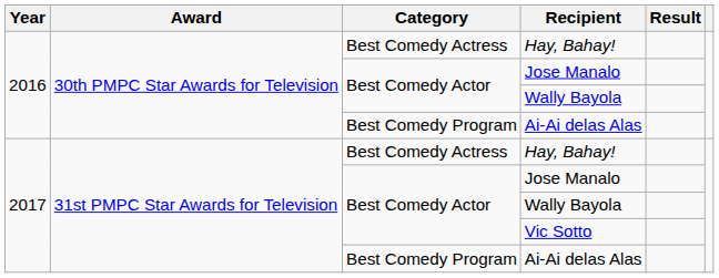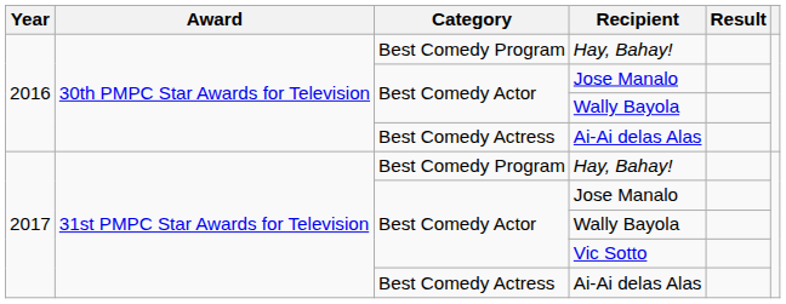 <table class="wikitable">
 <tr>
 <th>Year</th>
 <th>Award</th>
 <th>Category</th>
 <th>Recipient</th>
 <th>Result</th>
 <th></th>
 </tr>
 <tr>
 <td rowspan=4>2016</td>
 <td rowspan=4><a href='#'>30th PMPC Star Awards for Television</a></td>
-<td>Best Comedy Actress</td>
+<td>Best Comedy Program</td>
 <td><em>Hay, Bahay!</em></td>
 <td></td>
 <td rowspan=4></td>
 </tr>
 <tr>
 <td rowspan=2>Best Comedy Actor</td>
 <td><a href='#'>Jose Manalo</a></td>
 <td></td>
 </tr>
 <tr>
 <td><a href='#'>Wally Bayola</a></td>
 <td></td>
 </tr>
 <tr>
-<td>Best Comedy Program</td>
+<td>Best Comedy Actress</td>
 <td><a href='#'>Ai-Ai delas Alas</a></td>
 <td></td>
 </tr>
 <tr>
 <td rowspan=5>2017</td>
 <td rowspan=5><a href='#'>31st PMPC Star Awards for Television</a></td>
-<td>Best Comedy Actress</td>
+<td>Best Comedy Program</td>
 <td><em>Hay, Bahay!</em></td>
 <td></td>
 <td rowspan=5></td>
 </tr>
 <tr>
 <td rowspan=3>Best Comedy Actor</td>
 <td>Jose Manalo</td>
 <td></td>
 </tr>
 <tr>
 <td>Wally Bayola</td>
 <td></td>
 </tr>
 <tr>
 <td><a href='#'>Vic Sotto</a></td>
 <td></td>
 </tr>
 <tr>
-<td>Best Comedy Program</td>
+<td>Best Comedy Actress</td>
 <td>Ai-Ai delas Alas</td>
 <td></td>
 </tr>
 </table>
